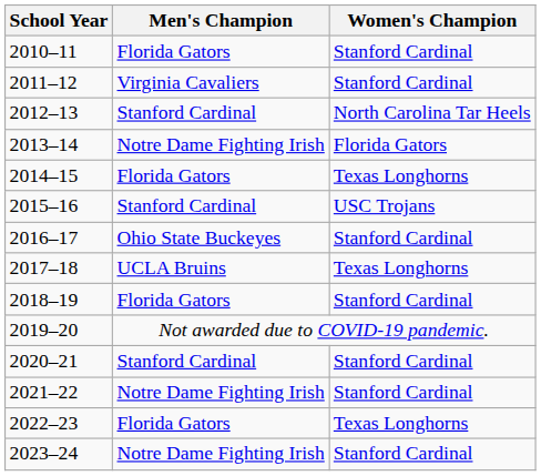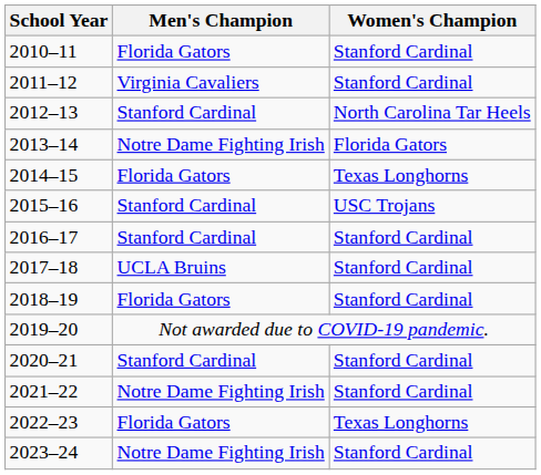 <table class="wikitable">
 <tr>
 <th>School Year</th>
 <th>Men's Champion</th>
 <th>Women's Champion</th>
 </tr>
 <tr>
 <td>2010–11</td>
 <td><a href='#'>Florida Gators</a></td>
 <td><a href='#'>Stanford Cardinal</a></td>
 </tr>
 <tr>
 <td>2011–12</td>
 <td><a href='#'>Virginia Cavaliers</a></td>
 <td><a href='#'>Stanford Cardinal</a></td>
 </tr>
 <tr>
 <td>2012–13</td>
 <td><a href='#'>Stanford Cardinal</a></td>
 <td><a href='#'>North Carolina Tar Heels</a></td>
 </tr>
 <tr>
 <td>2013–14</td>
 <td><a href='#'>Notre Dame Fighting Irish</a></td>
 <td><a href='#'>Florida Gators</a></td>
 </tr>
 <tr>
 <td>2014–15</td>
 <td><a href='#'>Florida Gators</a></td>
 <td><a href='#'>Texas Longhorns</a></td>
 </tr>
 <tr>
 <td>2015–16</td>
 <td><a href='#'>Stanford Cardinal</a></td>
 <td><a href='#'>USC Trojans</a></td>
 </tr>
 <tr>
 <td>2016–17</td>
-<td><a href='#'>Ohio State Buckeyes</a></td>
+<td><a href='#'>Stanford Cardinal</a></td>
 <td><a href='#'>Stanford Cardinal</a></td>
 </tr>
 <tr>
 <td>2017–18</td>
 <td><a href='#'>UCLA Bruins</a></td>
-<td><a href='#'>Texas Longhorns</a></td>
+<td><a href='#'>Stanford Cardinal</a></td>
 </tr>
 <tr>
 <td>2018–19</td>
 <td><a href='#'>Florida Gators</a></td>
 <td><a href='#'>Stanford Cardinal</a></td>
 </tr>
 <tr>
 <td>2019–20</td>
 <td colspan="2" align="center"><em>Not awarded due to <a href='#'>COVID-19 pandemic</a>.</em></td>
 </tr>
 <tr>
 <td>2020–21</td>
 <td><a href='#'>Stanford Cardinal</a></td>
 <td><a href='#'>Stanford Cardinal</a></td>
 </tr>
 <tr>
 <td>2021–22</td>
 <td><a href='#'>Notre Dame Fighting Irish</a></td>
 <td><a href='#'>Stanford Cardinal</a></td>
 </tr>
 <tr>
 <td>2022–23</td>
 <td><a href='#'>Florida Gators</a></td>
 <td><a href='#'>Texas Longhorns</a></td>
 </tr>
 <tr>
 <td>2023–24</td>
 <td><a href='#'>Notre Dame Fighting Irish</a></td>
 <td><a href='#'>Stanford Cardinal</a></td>
 </tr>
 </table>
